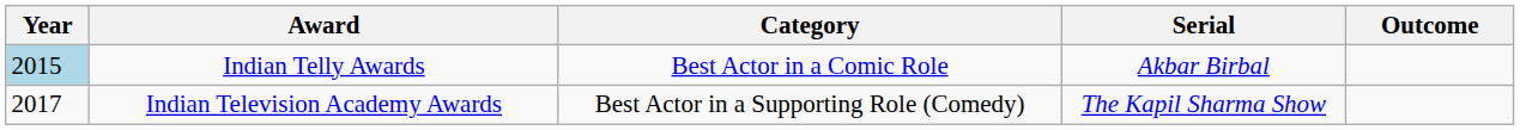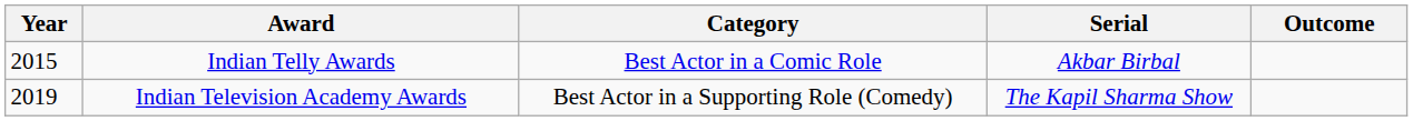 <table class="wikitable sortable">
 <tr>
 <th width=5%>Year</th>
 <th style="width:28%;">Award</th>
 <th style="width:30%;">Category</th>
 <th style="width:17%;">Serial</th>
 <th style="width:10%;">Outcome</th>
 </tr>
 <tr>
-<td style="background: lightblue;">2015</td>
+<td>2015</td>
 <td style="text-align:center;"><a href='#'>Indian Telly Awards</a></td>
 <td style="text-align:center;"><a href='#'>Best Actor in a Comic Role</a></td>
 <td style="text-align:center;"><em><a href='#'>Akbar Birbal</a></em></td>
 <td></td>
 </tr>
 <tr>
-<td>2017</td>
+<td>2019</td>
 <td style="text-align:center;"><a href='#'>Indian Television Academy Awards</a></td>
 <td style="text-align:center;">Best Actor in a Supporting Role (Comedy)</td>
 <td style="text-align:center;"><em><a href='#'>The Kapil Sharma Show</a></em></td>
 <td></td>
 </tr>
 </table>
